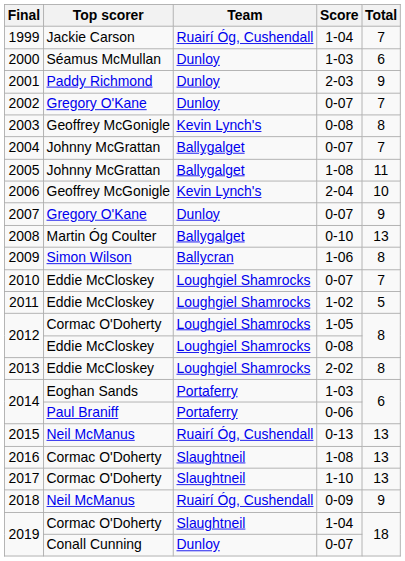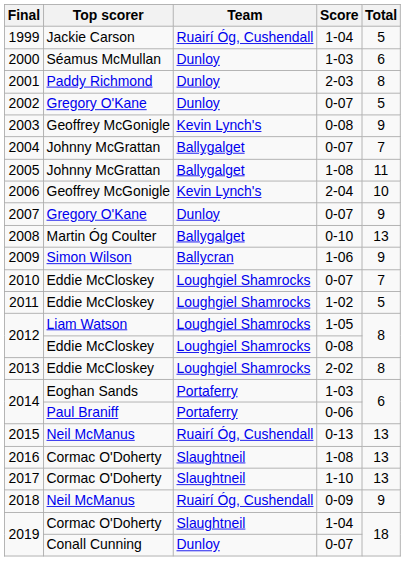 <table class="wikitable" style="text-align:center;">
 <tr>
 <th>Final</th>
 <th>Top scorer</th>
 <th>Team</th>
 <th>Score</th>
 <th>Total</th>
 </tr>
 <tr>
 <td>1999</td>
 <td style="text-align:left;">Jackie Carson</td>
 <td style="text-align:left;"><a href='#'>Ruairí Óg, Cushendall</a></td>
 <td>1-04</td>
-<td>7</td>
+<td>5</td>
 </tr>
 <tr>
 <td>2000</td>
 <td style="text-align:left;">Séamus McMullan</td>
 <td style="text-align:left;"><a href='#'>Dunloy</a></td>
 <td>1-03</td>
 <td>6</td>
 </tr>
 <tr>
 <td>2001</td>
 <td style="text-align:left;"><a href='#'>Paddy Richmond</a></td>
 <td style="text-align:left;"><a href='#'>Dunloy</a></td>
 <td>2-03</td>
-<td>9</td>
+<td>8</td>
 </tr>
 <tr>
 <td>2002</td>
 <td style="text-align:left;"><a href='#'>Gregory O'Kane</a></td>
 <td style="text-align:left;"><a href='#'>Dunloy</a></td>
 <td>0-07</td>
-<td>7</td>
+<td>5</td>
 </tr>
 <tr>
 <td>2003</td>
 <td style="text-align:left;">Geoffrey McGonigle</td>
 <td style="text-align:left;"><a href='#'>Kevin Lynch's</a></td>
 <td>0-08</td>
-<td>8</td>
+<td>9</td>
 </tr>
 <tr>
 <td>2004</td>
 <td style="text-align:left;">Johnny McGrattan</td>
 <td style="text-align:left;"><a href='#'>Ballygalget</a></td>
 <td>0-07</td>
 <td>7</td>
 </tr>
 <tr>
 <td>2005</td>
 <td style="text-align:left;">Johnny McGrattan</td>
 <td style="text-align:left;"><a href='#'>Ballygalget</a></td>
 <td>1-08</td>
 <td>11</td>
 </tr>
 <tr>
 <td>2006</td>
 <td style="text-align:left;">Geoffrey McGonigle</td>
 <td style="text-align:left;"><a href='#'>Kevin Lynch's</a></td>
 <td>2-04</td>
 <td>10</td>
 </tr>
 <tr>
 <td>2007</td>
 <td style="text-align:left;"><a href='#'>Gregory O'Kane</a></td>
 <td style="text-align:left;"><a href='#'>Dunloy</a></td>
 <td>0-07</td>
 <td>9</td>
 </tr>
 <tr>
 <td>2008</td>
 <td style="text-align:left;">Martin Óg Coulter</td>
 <td style="text-align:left;"><a href='#'>Ballygalget</a></td>
 <td>0-10</td>
 <td>13</td>
 </tr>
 <tr>
 <td>2009</td>
 <td style="text-align:left;"><a href='#'>Simon Wilson</a></td>
 <td style="text-align:left;"><a href='#'>Ballycran</a></td>
 <td>1-06</td>
-<td>8</td>
+<td>9</td>
 </tr>
 <tr>
 <td>2010</td>
 <td style="text-align:left;">Eddie McCloskey</td>
 <td style="text-align:left;"><a href='#'>Loughgiel Shamrocks</a></td>
 <td>0-07</td>
 <td>7</td>
 </tr>
 <tr>
 <td>2011</td>
 <td style="text-align:left;">Eddie McCloskey</td>
 <td style="text-align:left;"><a href='#'>Loughgiel Shamrocks</a></td>
 <td>1-02</td>
 <td>5</td>
 </tr>
 <tr>
 <td rowspan=2>2012</td>
-<td style="text-align:left;">Cormac O'Doherty</td>
+<td style="text-align:left;"><a href='#'>Liam Watson</a></td>
 <td style="text-align:left;"><a href='#'>Loughgiel Shamrocks</a></td>
 <td>1-05</td>
 <td rowspan=2>8</td>
 </tr>
 <tr>
 <td style="text-align:left;">Eddie McCloskey</td>
 <td style="text-align:left;"><a href='#'>Loughgiel Shamrocks</a></td>
 <td>0-08</td>
 </tr>
 <tr>
 <td>2013</td>
 <td style="text-align:left;">Eddie McCloskey</td>
 <td style="text-align:left;"><a href='#'>Loughgiel Shamrocks</a></td>
 <td>2-02</td>
 <td>8</td>
 </tr>
 <tr>
 <td rowspan=2>2014</td>
 <td style="text-align:left;">Eoghan Sands</td>
 <td style="text-align:left;"><a href='#'>Portaferry</a></td>
 <td>1-03</td>
 <td rowspan=2>6</td>
 </tr>
 <tr>
 <td style="text-align:left;"><a href='#'>Paul Braniff</a></td>
 <td style="text-align:left;"><a href='#'>Portaferry</a></td>
 <td>0-06</td>
 </tr>
 <tr>
 <td>2015</td>
 <td style="text-align:left;"><a href='#'>Neil McManus</a></td>
 <td style="text-align:left;"><a href='#'>Ruairí Óg, Cushendall</a></td>
 <td>0-13</td>
 <td>13</td>
 </tr>
 <tr>
 <td>2016</td>
 <td style="text-align:left;">Cormac O'Doherty</td>
 <td style="text-align:left;"><a href='#'>Slaughtneil</a></td>
 <td>1-08</td>
 <td>13</td>
 </tr>
 <tr>
 <td>2017</td>
 <td style="text-align:left;">Cormac O'Doherty</td>
 <td style="text-align:left;"><a href='#'>Slaughtneil</a></td>
 <td>1-10</td>
 <td>13</td>
 </tr>
 <tr>
 <td>2018</td>
 <td style="text-align:left;"><a href='#'>Neil McManus</a></td>
 <td style="text-align:left;"><a href='#'>Ruairí Óg, Cushendall</a></td>
 <td>0-09</td>
 <td>9</td>
 </tr>
 <tr>
 <td rowspan=2>2019</td>
 <td style="text-align:left;">Cormac O'Doherty</td>
 <td style="text-align:left;"><a href='#'>Slaughtneil</a></td>
 <td>1-04</td>
 <td rowspan=2>18</td>
 </tr>
 <tr>
 <td style="text-align:left;">Conall Cunning</td>
 <td style="text-align:left;"><a href='#'>Dunloy</a></td>
 <td>0-07</td>
 </tr>
 </table>
